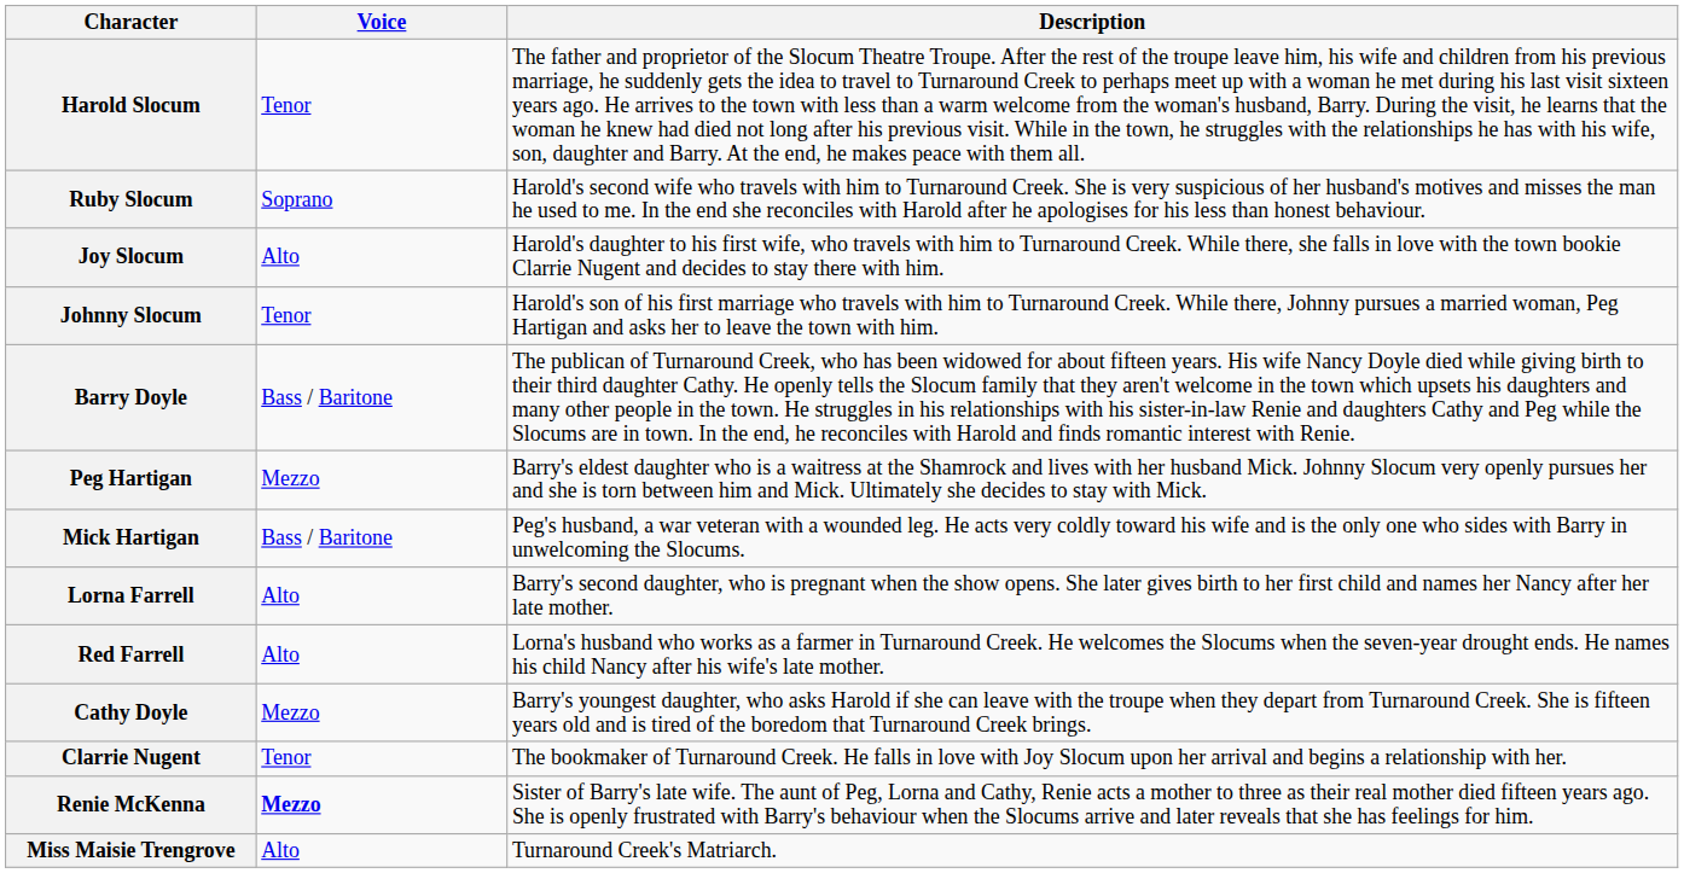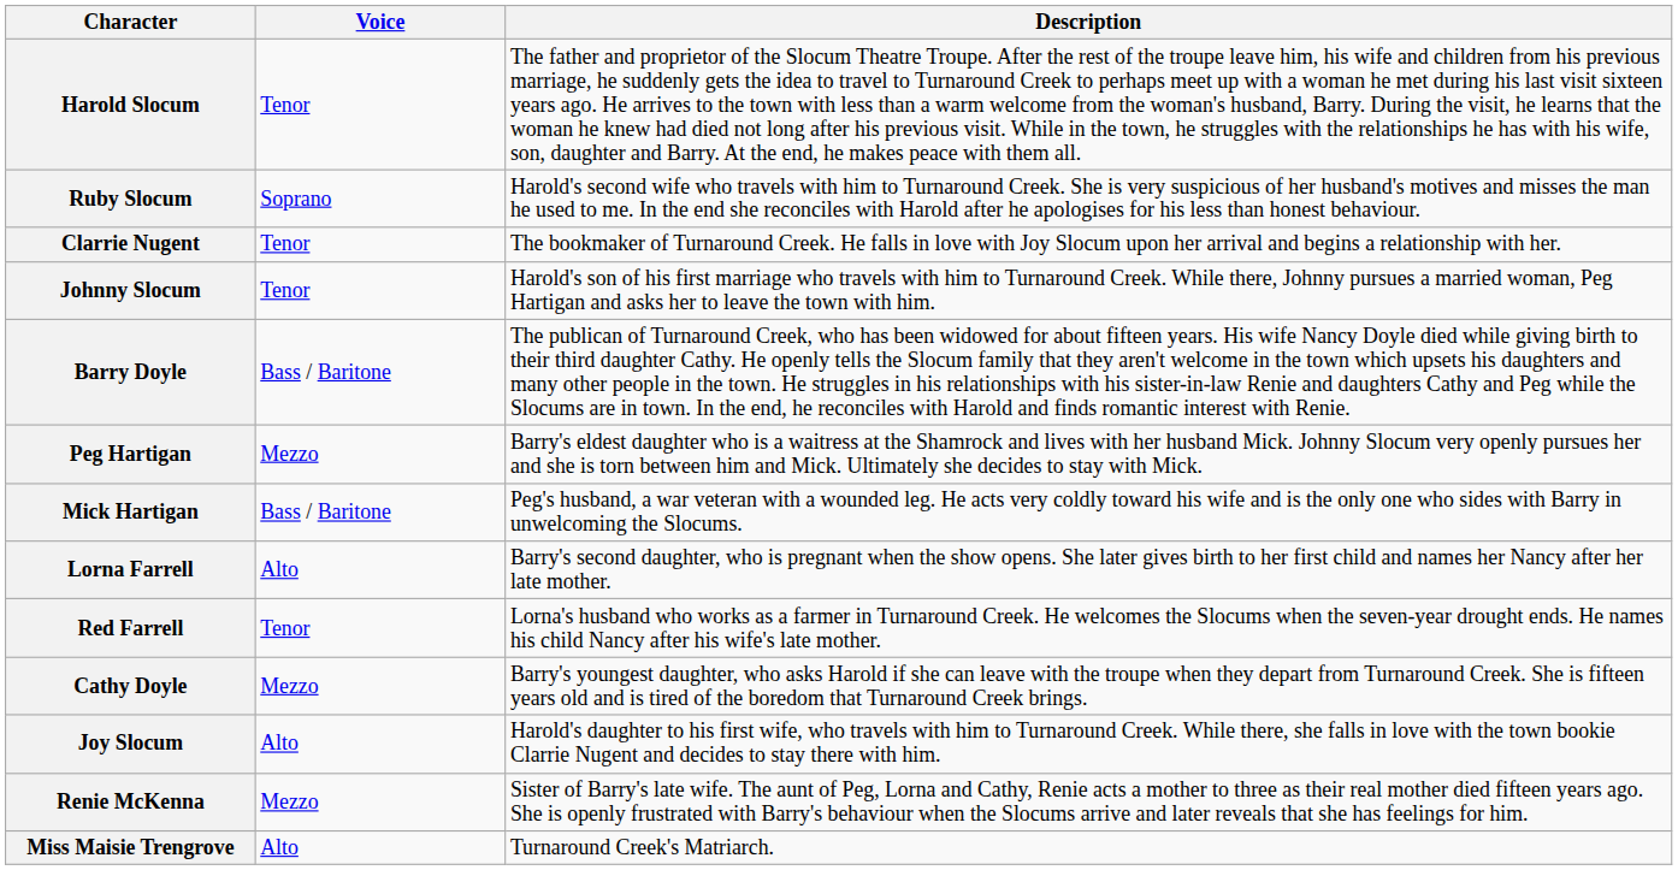 <table class="wikitable">
 <tr>
 <th style="width:15%;">Character</th>
 <th style="width:15%;"><a href='#'>Voice</a></th>
 <th style="width:70%;">Description</th>
 </tr>
 <tr>
 <th>Harold Slocum</th>
 <td><a href='#'>Tenor</a></td>
 <td>The father and proprietor of the Slocum Theatre Troupe. After the rest of the troupe leave him, his wife and children from his previous marriage, he suddenly gets the idea to travel to Turnaround Creek to perhaps meet up with a woman he met during his last visit sixteen years ago. He arrives to the town with less than a warm welcome from the woman's husband, Barry. During the visit, he learns that the woman he knew had died not long after his previous visit. While in the town, he struggles with the relationships he has with his wife, son, daughter and Barry. At the end, he makes peace with them all.</td>
 </tr>
 <tr>
 <th>Ruby Slocum</th>
 <td><a href='#'>Soprano</a></td>
 <td>Harold's second wife who travels with him to Turnaround Creek. She is very suspicious of her husband's motives and misses the man he used to me. In the end she reconciles with Harold after he apologises for his less than honest behaviour.</td>
 </tr>
 <tr>
-<th>Joy Slocum</th>
-<td><a href='#'>Alto</a></td>
-<td>Harold's daughter to his first wife, who travels with him to Turnaround Creek. While there, she falls in love with the town bookie Clarrie Nugent and decides to stay there with him.</td>
+<th>Clarrie Nugent</th>
+<td><a href='#'>Tenor</a></td>
+<td>The bookmaker of Turnaround Creek. He falls in love with Joy Slocum upon her arrival and begins a relationship with her.</td>
 </tr>
 <tr>
 <th>Johnny Slocum</th>
 <td><a href='#'>Tenor</a></td>
 <td>Harold's son of his first marriage who travels with him to Turnaround Creek. While there, Johnny pursues a married woman, Peg Hartigan and asks her to leave the town with him.</td>
 </tr>
 <tr>
 <th>Barry Doyle</th>
 <td><a href='#'>Bass</a> / <a href='#'>Baritone</a></td>
 <td>The publican of Turnaround Creek, who has been widowed for about fifteen years. His wife Nancy Doyle died while giving birth to their third daughter Cathy. He openly tells the Slocum family that they aren't welcome in the town which upsets his daughters and many other people in the town. He struggles in his relationships with his sister-in-law Renie and daughters Cathy and Peg while the Slocums are in town. In the end, he reconciles with Harold and finds romantic interest with Renie.</td>
 </tr>
 <tr>
 <th>Peg Hartigan</th>
 <td><a href='#'>Mezzo</a></td>
 <td>Barry's eldest daughter who is a waitress at the Shamrock and lives with her husband Mick. Johnny Slocum very openly pursues her and she is torn between him and Mick. Ultimately she decides to stay with Mick.</td>
 </tr>
 <tr>
 <th>Mick Hartigan</th>
 <td><a href='#'>Bass</a> / <a href='#'>Baritone</a></td>
 <td>Peg's husband, a war veteran with a wounded leg. He acts very coldly toward his wife and is the only one who sides with Barry in unwelcoming the Slocums.</td>
 </tr>
 <tr>
 <th>Lorna Farrell</th>
 <td><a href='#'>Alto</a></td>
 <td>Barry's second daughter, who is pregnant when the show opens. She later gives birth to her first child and names her Nancy after her late mother.</td>
 </tr>
 <tr>
 <th>Red Farrell</th>
-<td><a href='#'>Alto</a></td>
+<td><a href='#'>Tenor</a></td>
 <td>Lorna's husband who works as a farmer in Turnaround Creek. He welcomes the Slocums when the seven-year drought ends. He names his child Nancy after his wife's late mother.</td>
 </tr>
 <tr>
 <th>Cathy Doyle</th>
 <td><a href='#'>Mezzo</a></td>
 <td>Barry's youngest daughter, who asks Harold if she can leave with the troupe when they depart from Turnaround Creek. She is fifteen years old and is tired of the boredom that Turnaround Creek brings.</td>
 </tr>
 <tr>
-<th>Clarrie Nugent</th>
-<td><a href='#'>Tenor</a></td>
-<td>The bookmaker of Turnaround Creek. He falls in love with Joy Slocum upon her arrival and begins a relationship with her.</td>
+<th>Joy Slocum</th>
+<td><a href='#'>Alto</a></td>
+<td>Harold's daughter to his first wife, who travels with him to Turnaround Creek. While there, she falls in love with the town bookie Clarrie Nugent and decides to stay there with him.</td>
 </tr>
 <tr>
 <th>Renie McKenna</th>
-<td><strong><a href='#'>Mezzo</a></strong></td>
+<td><a href='#'>Mezzo</a></td>
 <td>Sister of Barry's late wife. The aunt of Peg, Lorna and Cathy, Renie acts a mother to three as their real mother died fifteen years ago. She is openly frustrated with Barry's behaviour when the Slocums arrive and later reveals that she has feelings for him.</td>
 </tr>
 <tr>
 <th>Miss Maisie Trengrove</th>
 <td><a href='#'>Alto</a></td>
 <td>Turnaround Creek's Matriarch.</td>
 </tr>
 </table>
